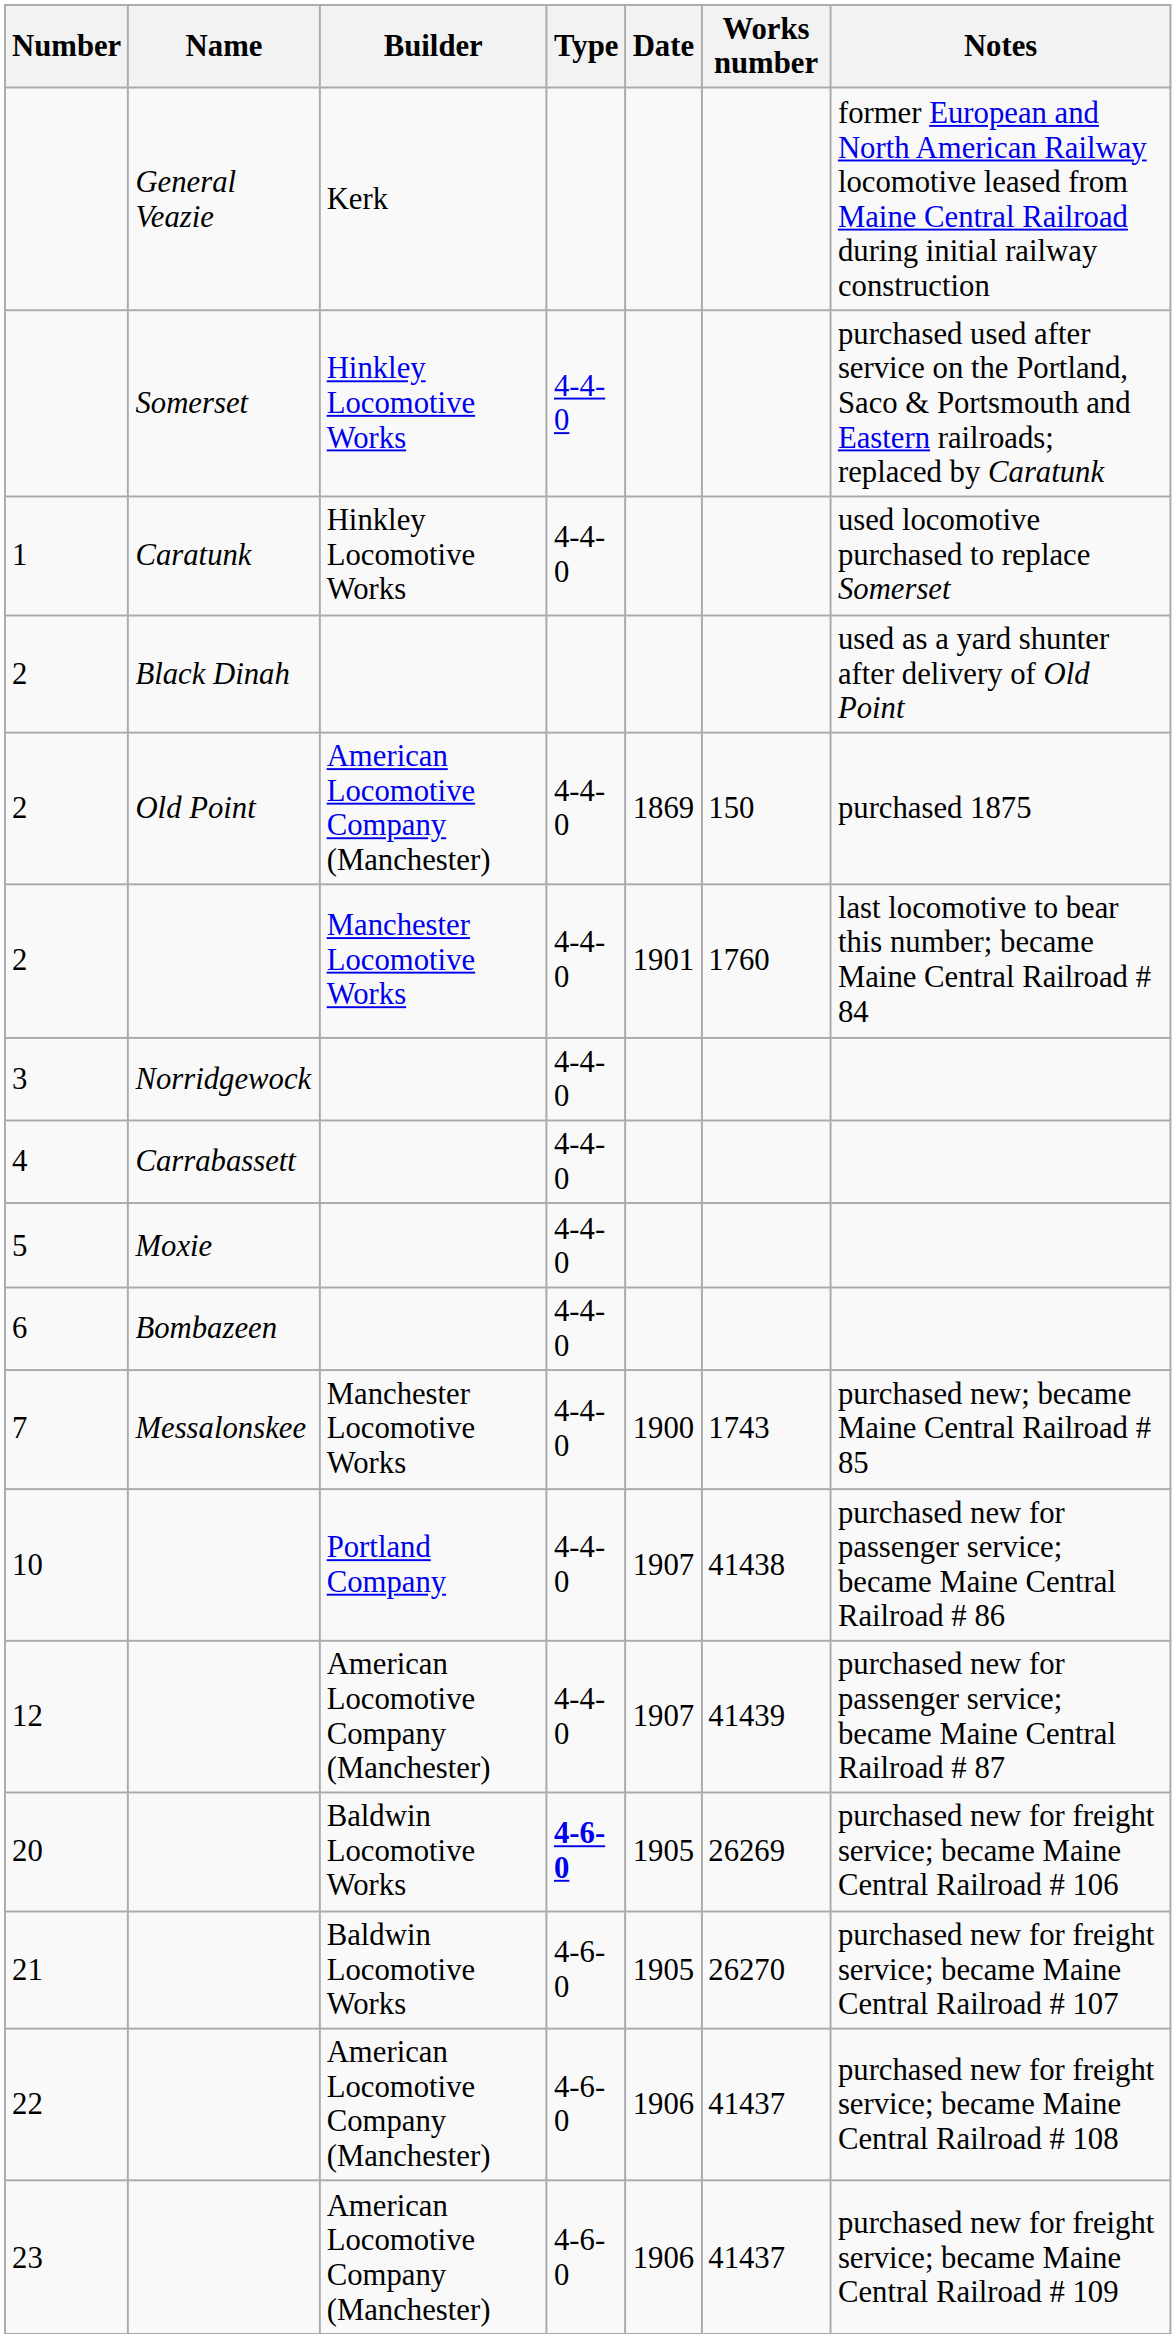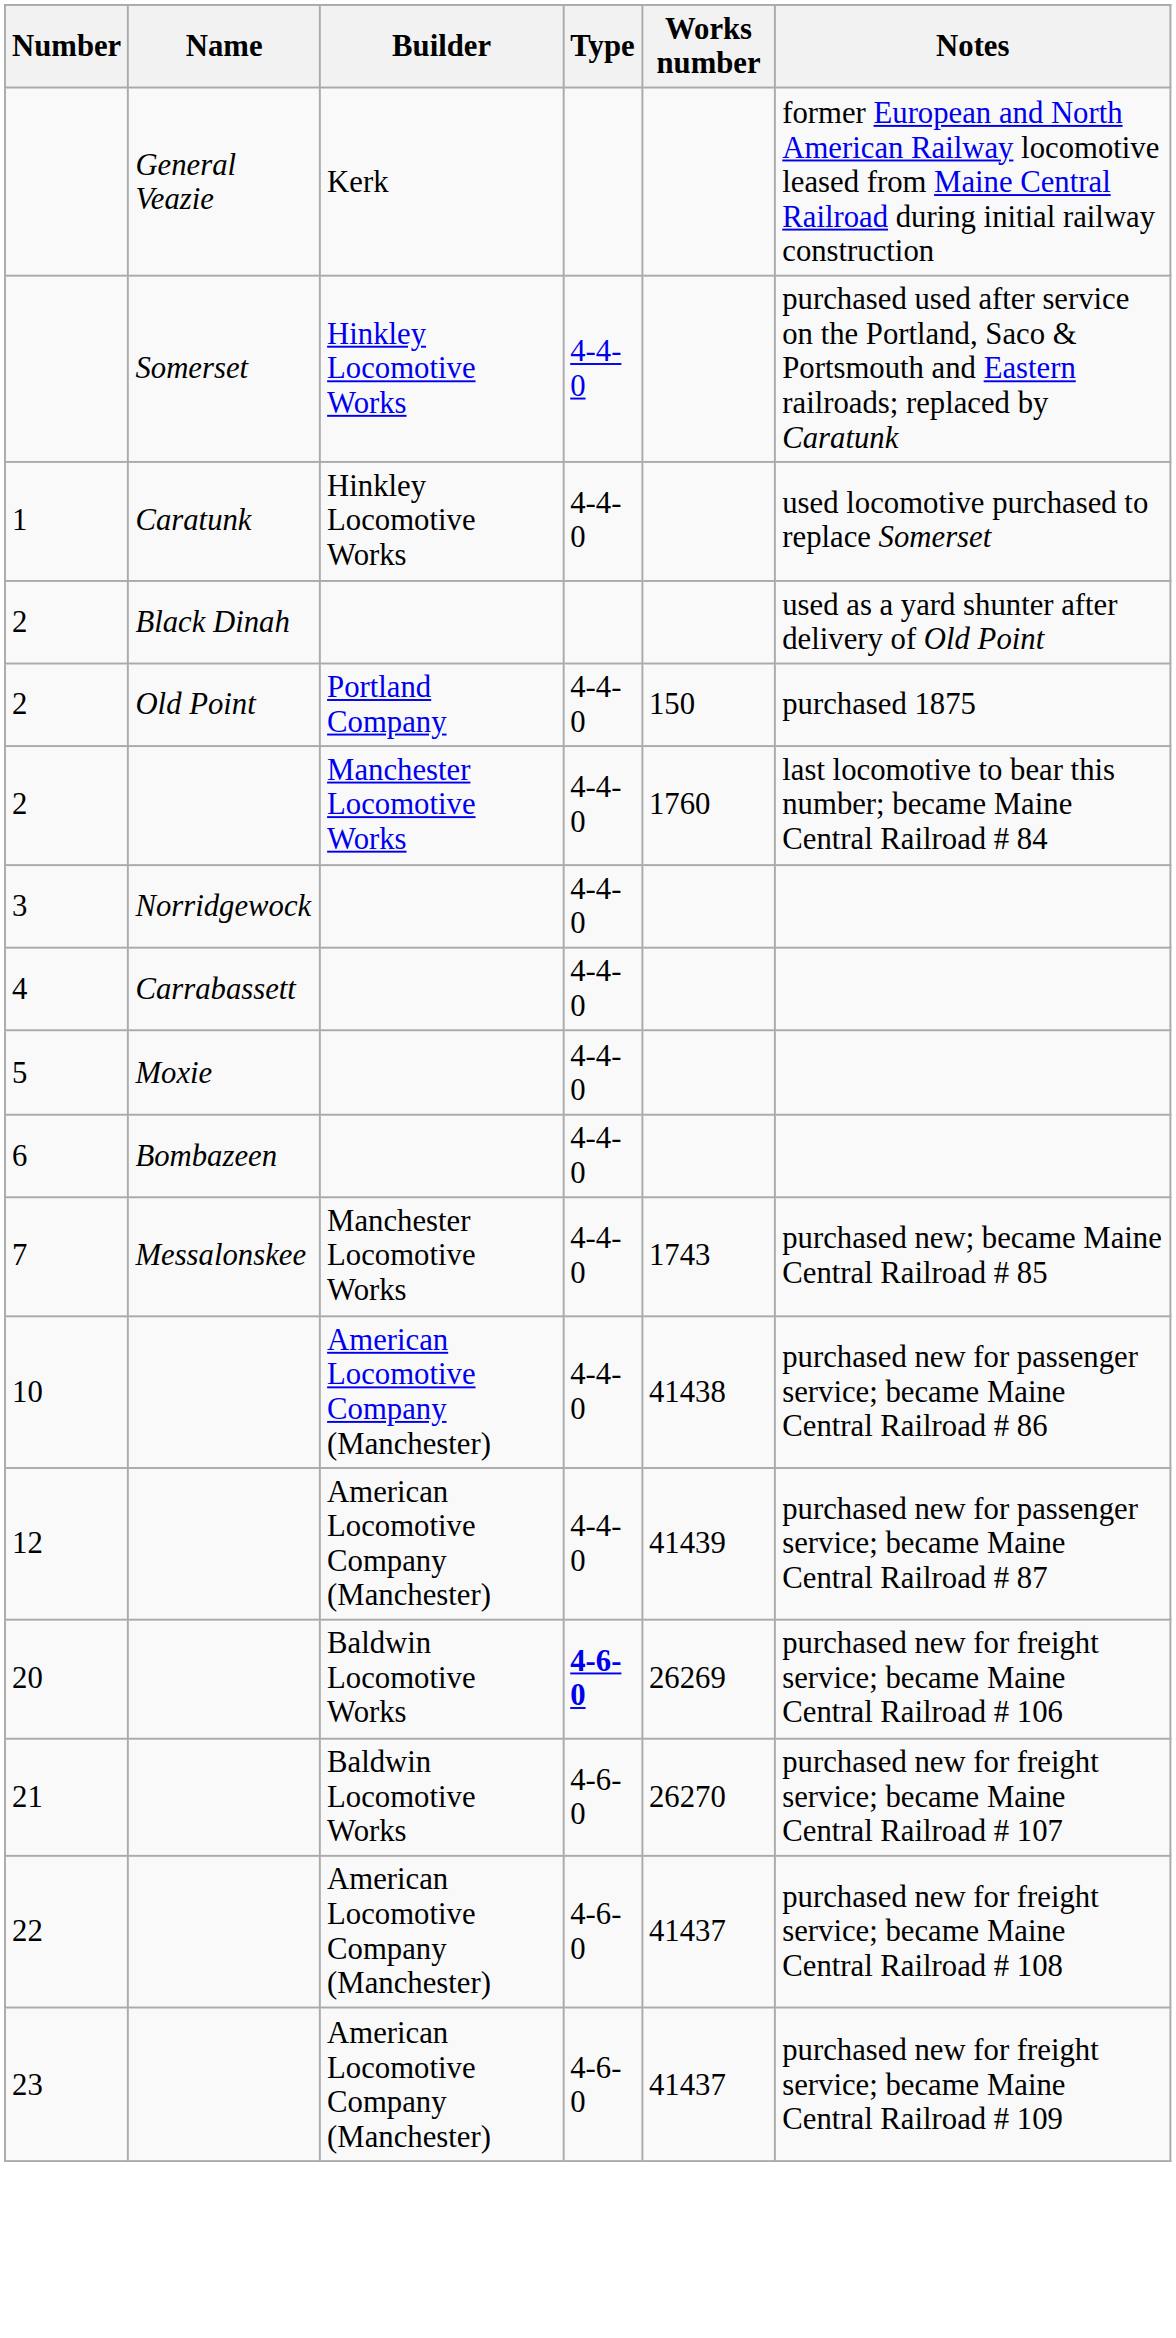 <table class="wikitable">
 <tr>
 <th>Number</th>
 <th>Name</th>
 <th>Builder</th>
 <th>Type</th>
-<th>Date</th>
 <th>Works number</th>
 <th>Notes</th>
 </tr>
 <tr>
 <td></td>
 <td><em>General Veazie</em></td>
 <td>Kerk</td>
-<td></td>
 <td></td>
 <td></td>
 <td>former <a href='#'>European and North American Railway</a> locomotive leased from <a href='#'>Maine Central Railroad</a> during initial railway construction</td>
 </tr>
 <tr>
 <td></td>
 <td><em>Somerset</em></td>
 <td><a href='#'>Hinkley Locomotive Works</a></td>
 <td><a href='#'>4-4-0</a></td>
 <td></td>
-<td></td>
 <td>purchased used after service on the Portland, Saco & Portsmouth and <a href='#'>Eastern</a> railroads; replaced by <em>Caratunk</em></td>
 </tr>
 <tr>
 <td>1</td>
 <td><em>Caratunk</em></td>
 <td>Hinkley Locomotive Works</td>
 <td>4-4-0</td>
-<td></td>
 <td></td>
 <td>used locomotive purchased to replace <em>Somerset</em></td>
 </tr>
 <tr>
 <td>2</td>
 <td><em>Black Dinah</em></td>
 <td></td>
 <td></td>
 <td></td>
-<td></td>
 <td>used as a yard shunter after delivery of <em>Old Point</em></td>
 </tr>
 <tr>
 <td>2</td>
 <td><em>Old Point</em></td>
-<td><a href='#'>American Locomotive Company</a> (Manchester)</td>
+<td><a href='#'>Portland Company</a></td>
 <td>4-4-0</td>
-<td>1869</td>
 <td>150</td>
 <td>purchased 1875</td>
 </tr>
 <tr>
 <td>2</td>
 <td></td>
 <td><a href='#'>Manchester Locomotive Works</a></td>
 <td>4-4-0</td>
-<td>1901</td>
 <td>1760</td>
 <td>last locomotive to bear this number; became Maine Central Railroad # 84</td>
 </tr>
 <tr>
 <td>3</td>
 <td><em>Norridgewock</em></td>
 <td></td>
 <td>4-4-0</td>
 <td></td>
 <td></td>
-<td></td>
 </tr>
 <tr>
 <td>4</td>
 <td><em>Carrabassett</em></td>
 <td></td>
 <td>4-4-0</td>
-<td></td>
 <td></td>
 <td></td>
 </tr>
 <tr>
 <td>5</td>
 <td><em>Moxie</em></td>
 <td></td>
 <td>4-4-0</td>
 <td></td>
 <td></td>
-<td></td>
 </tr>
 <tr>
 <td>6</td>
 <td><em>Bombazeen</em></td>
 <td></td>
 <td>4-4-0</td>
 <td></td>
 <td></td>
-<td></td>
 </tr>
 <tr>
 <td>7</td>
 <td><em>Messalonskee</em></td>
 <td>Manchester Locomotive Works</td>
 <td>4-4-0</td>
-<td>1900</td>
 <td>1743</td>
 <td>purchased new; became Maine Central Railroad # 85</td>
 </tr>
 <tr>
 <td>10</td>
 <td></td>
-<td><a href='#'>Portland Company</a></td>
+<td><a href='#'>American Locomotive Company</a> (Manchester)</td>
 <td>4-4-0</td>
-<td>1907</td>
 <td>41438</td>
 <td>purchased new for passenger service; became Maine Central Railroad # 86</td>
 </tr>
 <tr>
 <td>12</td>
 <td></td>
 <td>American Locomotive Company (Manchester)</td>
 <td>4-4-0</td>
-<td>1907</td>
 <td>41439</td>
 <td>purchased new for passenger service; became Maine Central Railroad # 87</td>
 </tr>
 <tr>
 <td>20</td>
 <td></td>
 <td>Baldwin Locomotive Works</td>
 <td><strong><a href='#'>4-6-0</a></strong></td>
-<td>1905</td>
 <td>26269</td>
 <td>purchased new for freight service; became Maine Central Railroad # 106</td>
 </tr>
 <tr>
 <td>21</td>
 <td></td>
 <td>Baldwin Locomotive Works</td>
 <td>4-6-0</td>
-<td>1905</td>
 <td>26270</td>
 <td>purchased new for freight service; became Maine Central Railroad # 107</td>
 </tr>
 <tr>
 <td>22</td>
 <td></td>
 <td>American Locomotive Company (Manchester)</td>
 <td>4-6-0</td>
-<td>1906</td>
 <td>41437</td>
 <td>purchased new for freight service; became Maine Central Railroad # 108</td>
 </tr>
 <tr>
 <td>23</td>
 <td></td>
 <td>American Locomotive Company (Manchester)</td>
 <td>4-6-0</td>
-<td>1906</td>
 <td>41437</td>
 <td>purchased new for freight service; became Maine Central Railroad # 109</td>
 </tr>
 </table>
